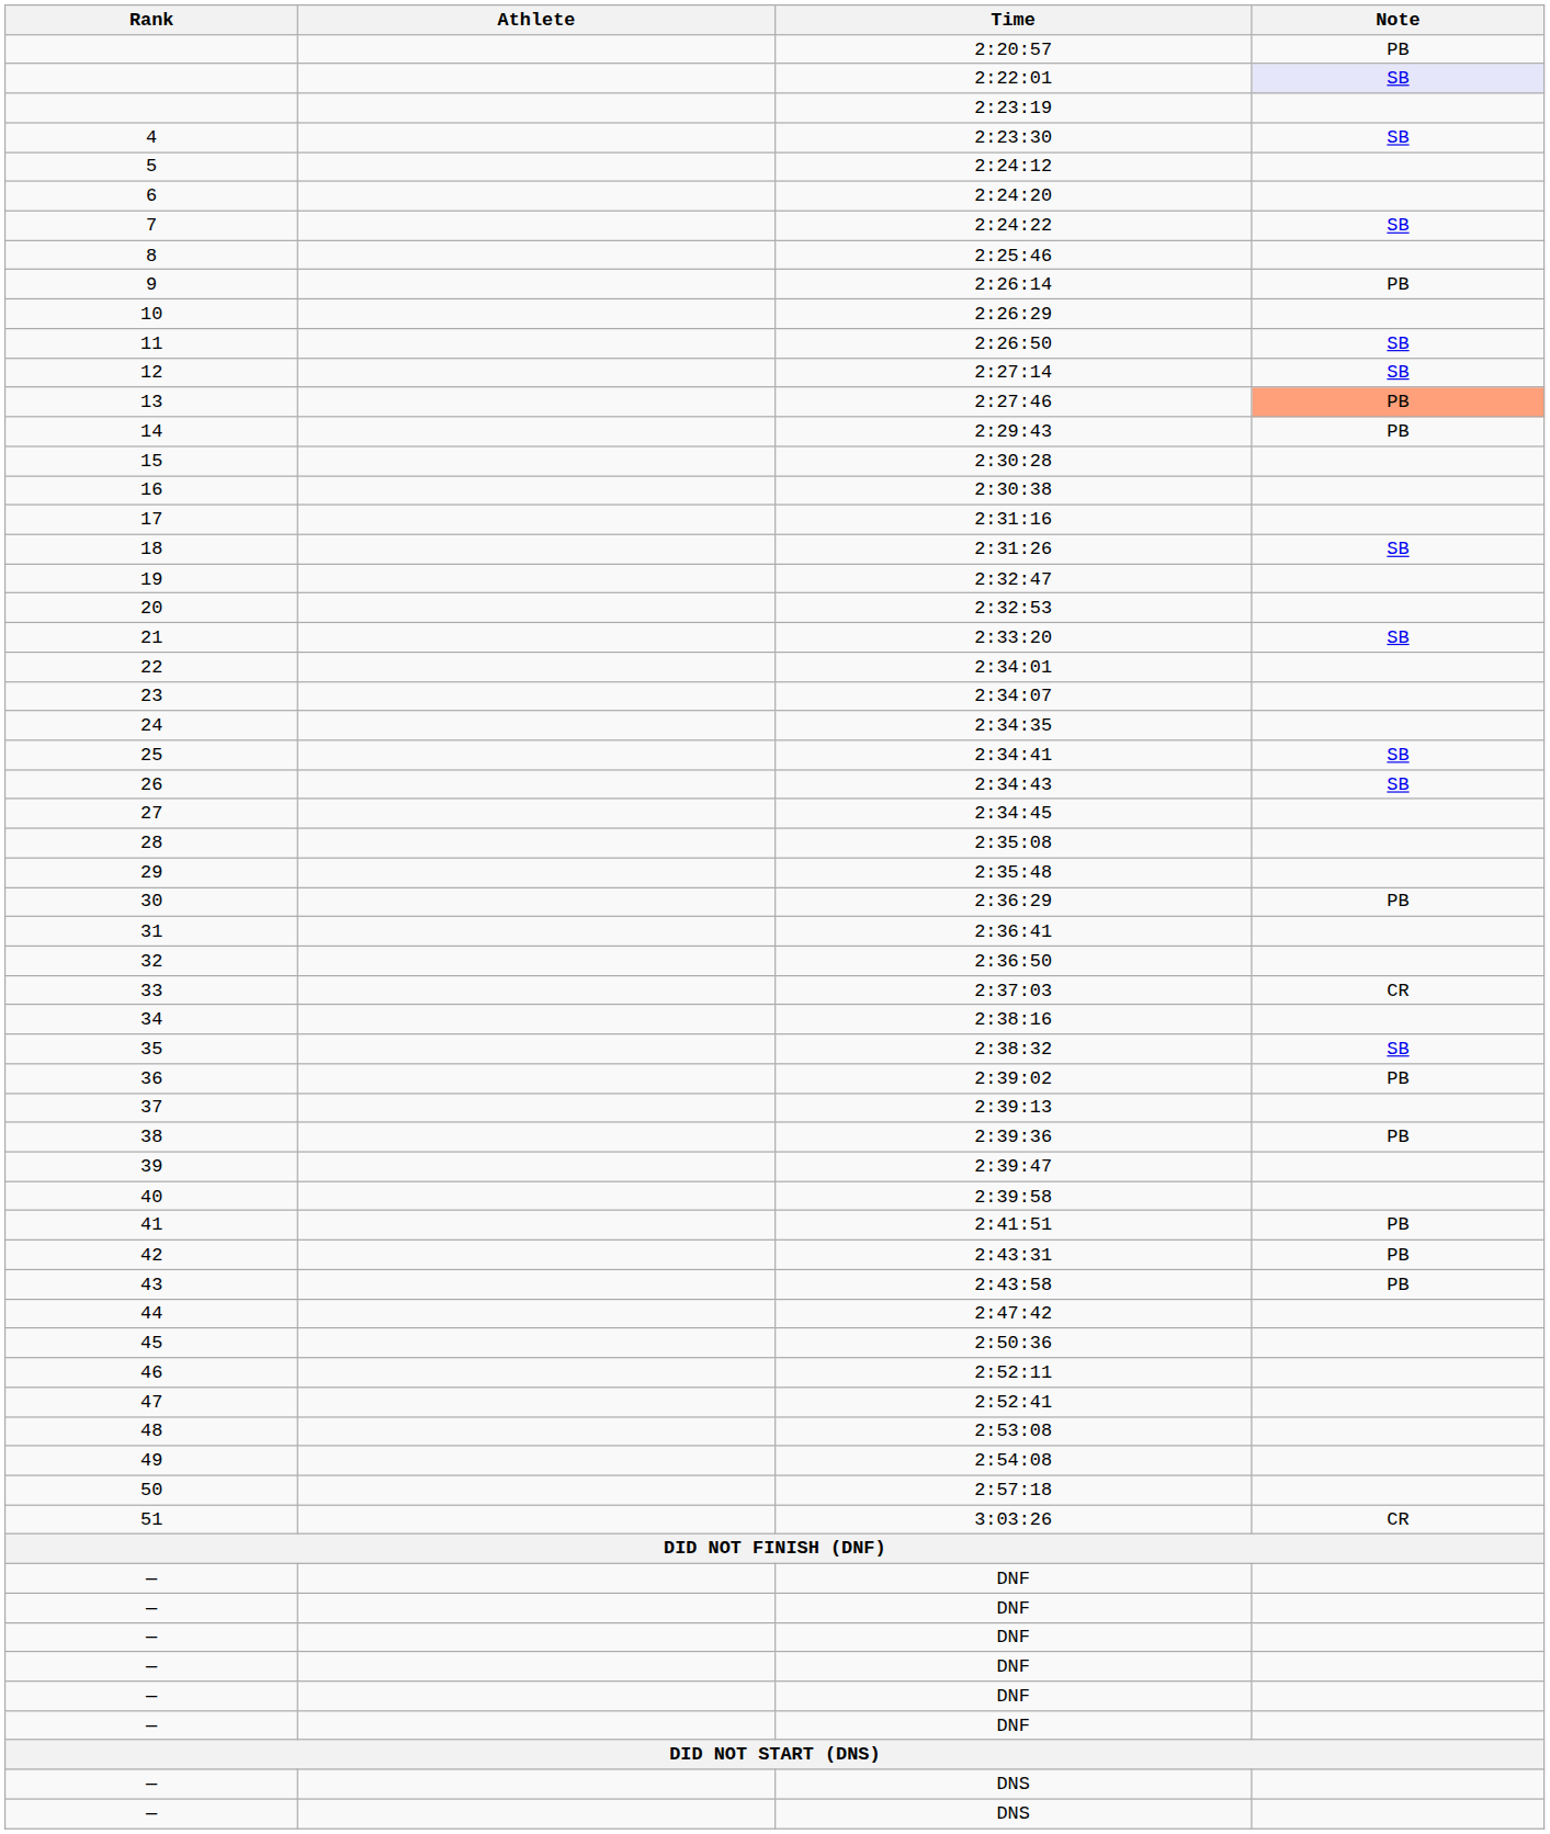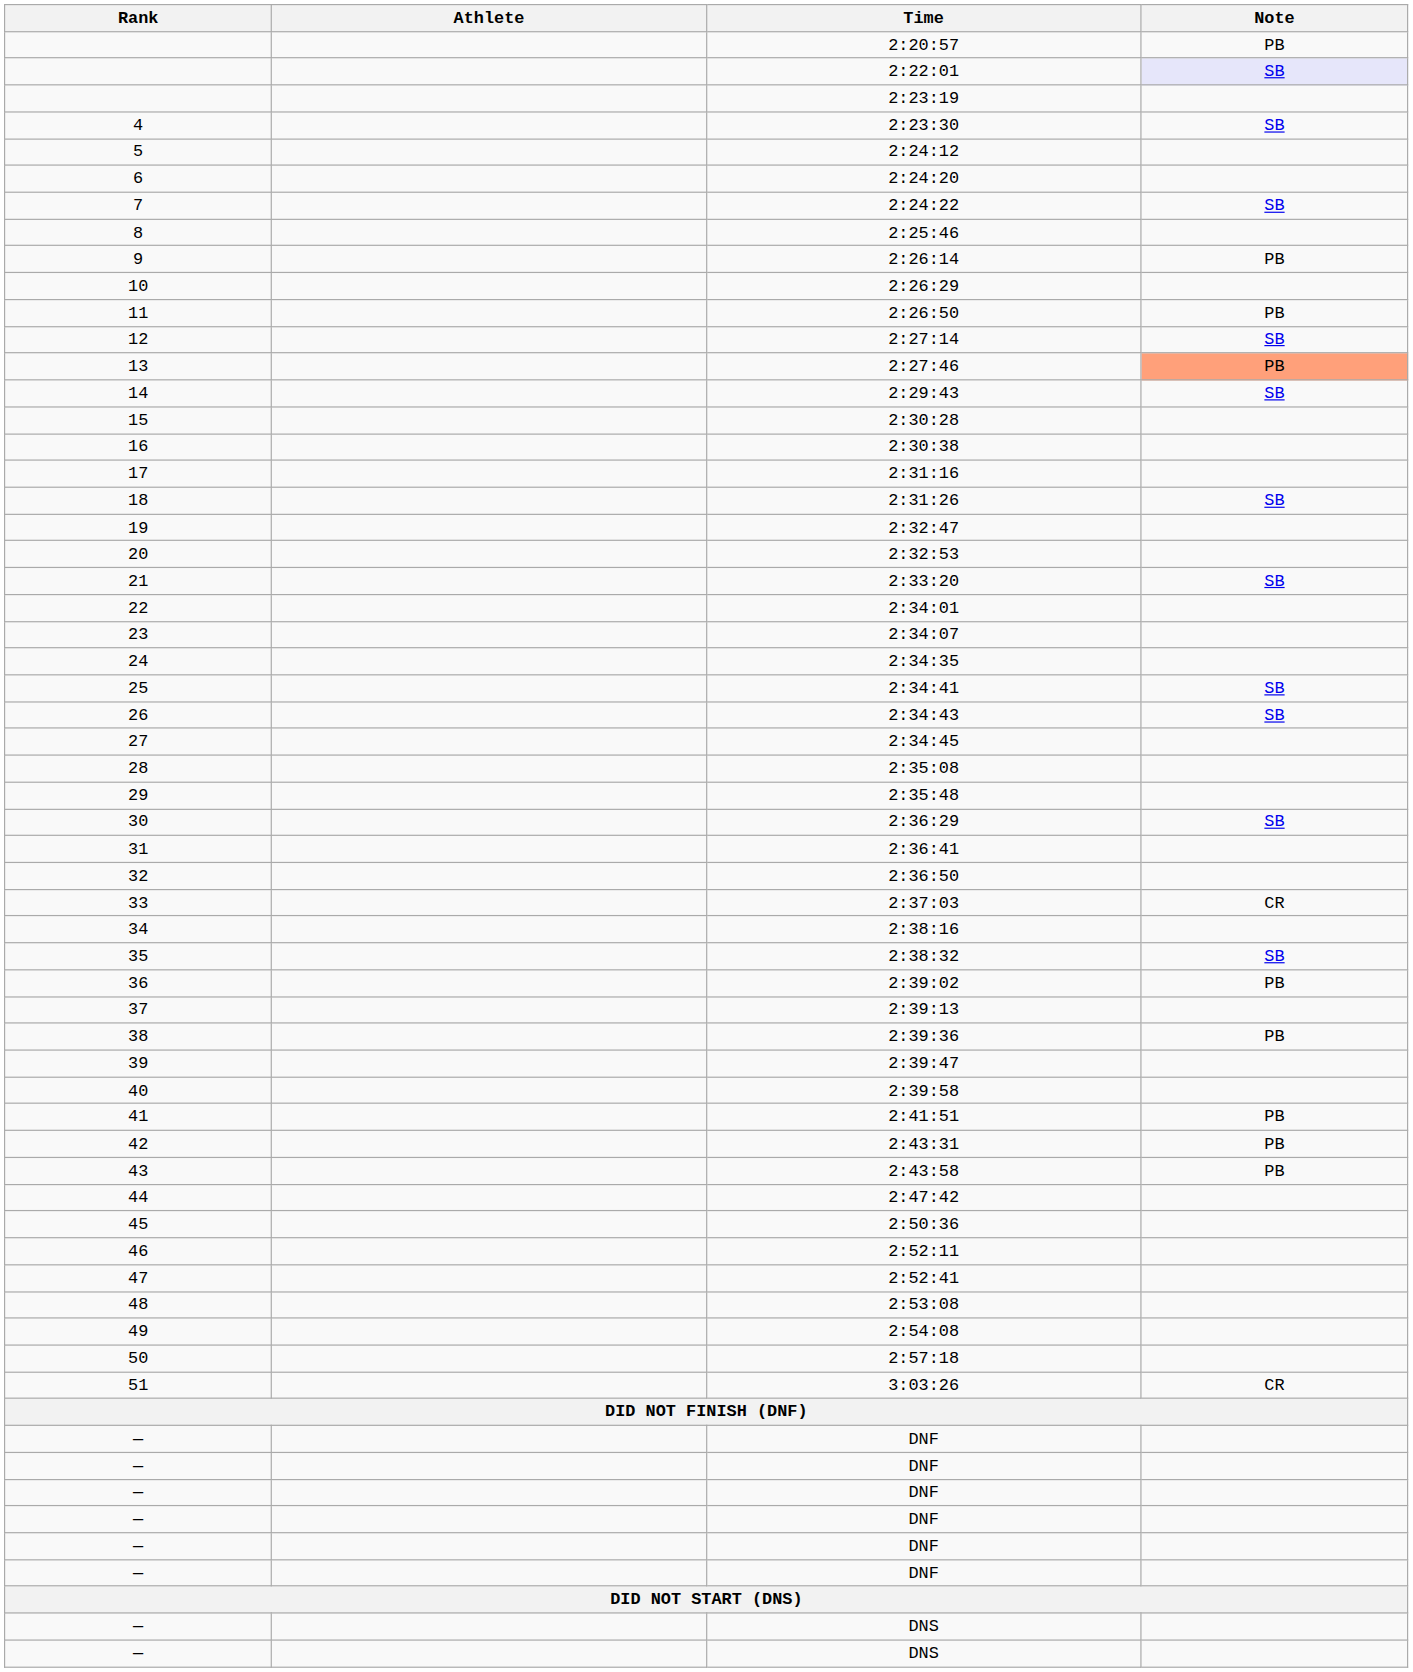 <table class="wikitable" style=" text-align:center; font-size:110%;" width="60%">
 <tr>
 <th>Rank</th>
 <th>Athlete</th>
 <th>Time</th>
 <th>Note</th>
 </tr>
 <tr>
 <td></td>
 <td align=left></td>
 <td>2:20:57</td>
 <td>PB</td>
 </tr>
 <tr>
 <td></td>
 <td align=left></td>
 <td>2:22:01</td>
 <td style="background: lavender;"><a href='#'>SB</a></td>
 </tr>
 <tr>
 <td></td>
 <td align=left></td>
 <td>2:23:19</td>
 <td></td>
 </tr>
 <tr>
 <td>4</td>
 <td align=left></td>
 <td>2:23:30</td>
 <td><a href='#'>SB</a></td>
 </tr>
 <tr>
 <td>5</td>
 <td align=left></td>
 <td>2:24:12</td>
 <td></td>
 </tr>
 <tr>
 <td>6</td>
 <td align=left></td>
 <td>2:24:20</td>
 <td></td>
 </tr>
 <tr>
 <td>7</td>
 <td align=left></td>
 <td>2:24:22</td>
 <td><a href='#'>SB</a></td>
 </tr>
 <tr>
 <td>8</td>
 <td align=left></td>
 <td>2:25:46</td>
 <td></td>
 </tr>
 <tr>
 <td>9</td>
 <td align=left></td>
 <td>2:26:14</td>
 <td>PB</td>
 </tr>
 <tr>
 <td>10</td>
 <td align=left></td>
 <td>2:26:29</td>
 <td></td>
 </tr>
 <tr>
 <td>11</td>
 <td align=left></td>
 <td>2:26:50</td>
-<td><a href='#'>SB</a></td>
+<td>PB</td>
 </tr>
 <tr>
 <td>12</td>
 <td align=left></td>
 <td>2:27:14</td>
 <td><a href='#'>SB</a></td>
 </tr>
 <tr>
 <td>13</td>
 <td align=left></td>
 <td>2:27:46</td>
 <td style="background: lightsalmon;">PB</td>
 </tr>
 <tr>
 <td>14</td>
 <td align=left></td>
 <td>2:29:43</td>
-<td>PB</td>
+<td><a href='#'>SB</a></td>
 </tr>
 <tr>
 <td>15</td>
 <td align=left></td>
 <td>2:30:28</td>
 <td></td>
 </tr>
 <tr>
 <td>16</td>
 <td align=left></td>
 <td>2:30:38</td>
 <td></td>
 </tr>
 <tr>
 <td>17</td>
 <td align=left></td>
 <td>2:31:16</td>
 <td></td>
 </tr>
 <tr>
 <td>18</td>
 <td align=left></td>
 <td>2:31:26</td>
 <td><a href='#'>SB</a></td>
 </tr>
 <tr>
 <td>19</td>
 <td align=left></td>
 <td>2:32:47</td>
 <td></td>
 </tr>
 <tr>
 <td>20</td>
 <td align=left></td>
 <td>2:32:53</td>
 <td></td>
 </tr>
 <tr>
 <td>21</td>
 <td align=left></td>
 <td>2:33:20</td>
 <td><a href='#'>SB</a></td>
 </tr>
 <tr>
 <td>22</td>
 <td align=left></td>
 <td>2:34:01</td>
 <td></td>
 </tr>
 <tr>
 <td>23</td>
 <td align=left></td>
 <td>2:34:07</td>
 <td></td>
 </tr>
 <tr>
 <td>24</td>
 <td align=left></td>
 <td>2:34:35</td>
 <td></td>
 </tr>
 <tr>
 <td>25</td>
 <td align=left></td>
 <td>2:34:41</td>
 <td><a href='#'>SB</a></td>
 </tr>
 <tr>
 <td>26</td>
 <td align=left></td>
 <td>2:34:43</td>
 <td><a href='#'>SB</a></td>
 </tr>
 <tr>
 <td>27</td>
 <td align=left></td>
 <td>2:34:45</td>
 <td></td>
 </tr>
 <tr>
 <td>28</td>
 <td align=left></td>
 <td>2:35:08</td>
 </tr>
 <tr>
 <td>29</td>
 <td align=left></td>
 <td>2:35:48</td>
 <td></td>
 </tr>
 <tr>
 <td>30</td>
 <td align=left></td>
 <td>2:36:29</td>
-<td>PB</td>
+<td><a href='#'>SB</a></td>
 </tr>
 <tr>
 <td>31</td>
 <td align=left></td>
 <td>2:36:41</td>
 <td></td>
 </tr>
 <tr>
 <td>32</td>
 <td align=left></td>
 <td>2:36:50</td>
 <td></td>
 </tr>
 <tr>
 <td>33</td>
 <td align=left></td>
 <td>2:37:03</td>
 <td>CR</td>
 </tr>
 <tr>
 <td>34</td>
 <td align=left></td>
 <td>2:38:16</td>
 <td></td>
 </tr>
 <tr>
 <td>35</td>
 <td align=left></td>
 <td>2:38:32</td>
 <td><a href='#'>SB</a></td>
 </tr>
 <tr>
 <td>36</td>
 <td align=left></td>
 <td>2:39:02</td>
 <td>PB</td>
 </tr>
 <tr>
 <td>37</td>
 <td align=left></td>
 <td>2:39:13</td>
 <td></td>
 </tr>
 <tr>
 <td>38</td>
 <td align=left></td>
 <td>2:39:36</td>
 <td>PB</td>
 </tr>
 <tr>
 <td>39</td>
 <td align=left></td>
 <td>2:39:47</td>
 <td></td>
 </tr>
 <tr>
 <td>40</td>
 <td align=left></td>
 <td>2:39:58</td>
 <td></td>
 </tr>
 <tr>
 <td>41</td>
 <td align=left></td>
 <td>2:41:51</td>
 <td>PB</td>
 </tr>
 <tr>
 <td>42</td>
 <td align=left></td>
 <td>2:43:31</td>
 <td>PB</td>
 </tr>
 <tr>
 <td>43</td>
 <td align=left></td>
 <td>2:43:58</td>
 <td>PB</td>
 </tr>
 <tr>
 <td>44</td>
 <td align=left></td>
 <td>2:47:42</td>
 </tr>
 <tr>
 <td>45</td>
 <td align=left></td>
 <td>2:50:36</td>
 <td></td>
 </tr>
 <tr>
 <td>46</td>
 <td align=left></td>
 <td>2:52:11</td>
 <td></td>
 </tr>
 <tr>
 <td>47</td>
 <td align=left></td>
 <td>2:52:41</td>
 <td></td>
 </tr>
 <tr>
 <td>48</td>
 <td align=left></td>
 <td>2:53:08</td>
 <td></td>
 </tr>
 <tr>
 <td>49</td>
 <td align=left></td>
 <td>2:54:08</td>
 <td></td>
 </tr>
 <tr>
 <td>50</td>
 <td align=left></td>
 <td>2:57:18</td>
 <td></td>
 </tr>
 <tr>
 <td>51</td>
 <td align=left></td>
 <td>3:03:26</td>
 <td>CR</td>
 </tr>
 <tr>
 <th colspan="4">DID NOT FINISH (DNF)</th>
 </tr>
 <tr>
 <td>—</td>
 <td align=left></td>
 <td>DNF</td>
 <td></td>
 </tr>
 <tr>
 <td>—</td>
 <td align=left></td>
 <td>DNF</td>
 <td></td>
 </tr>
 <tr>
 <td>—</td>
 <td align=left></td>
 <td>DNF</td>
 <td></td>
 </tr>
 <tr>
 <td>—</td>
 <td align=left></td>
 <td>DNF</td>
 <td></td>
 </tr>
 <tr>
 <td>—</td>
 <td align=left></td>
 <td>DNF</td>
 <td></td>
 </tr>
 <tr>
 <td>—</td>
 <td align=left></td>
 <td>DNF</td>
 <td></td>
 </tr>
 <tr>
 <th colspan="4">DID NOT START (DNS)</th>
 </tr>
 <tr>
 <td>—</td>
 <td align=left></td>
 <td>DNS</td>
 <td></td>
 </tr>
 <tr>
 <td>—</td>
 <td align=left></td>
 <td>DNS</td>
 <td></td>
 </tr>
 </table>
